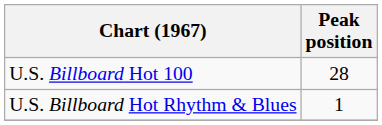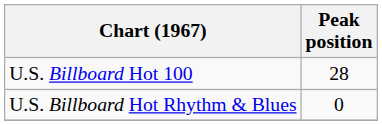 <table class="wikitable">
 <tr>
 <th>Chart (1967)</th>
 <th>Peak<br>position</th>
 </tr>
 <tr>
 <td>U.S. <a href='#'><em>Billboard</em> Hot 100</a></td>
 <td align="center">28</td>
 </tr>
 <tr>
 <td>U.S. <em>Billboard</em> <a href='#'>Hot Rhythm & Blues</a></td>
-<td align="center">1</td>
+<td align="center">0</td>
 </tr>
 <tr>
 </tr>
 </table>
